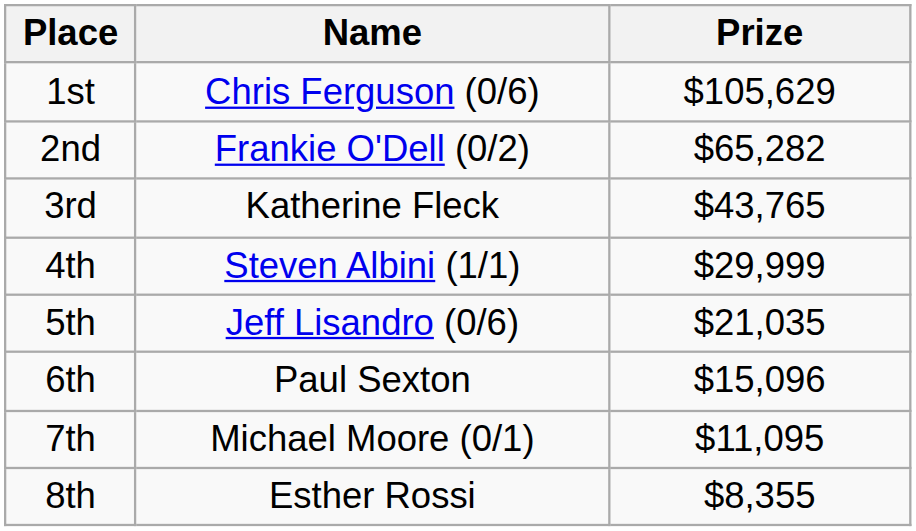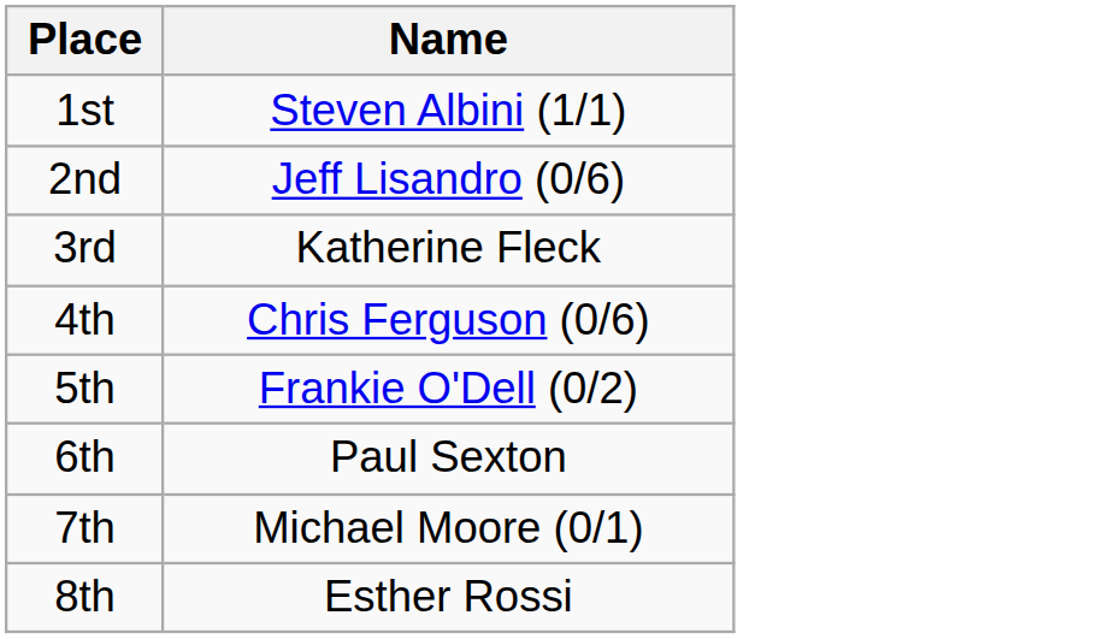 <table class="wikitable">
 <tr>
 <th width="50">Place</th>
 <th width="200">Name</th>
-<th width="125">Prize</th>
 </tr>
 <tr>
 <td align = "center">1st</td>
-<td align = "center"><a href='#'>Chris Ferguson</a> (0/6)</td>
-<td align = "center">$105,629</td>
+<td align = "center"><a href='#'>Steven Albini</a> (1/1)</td>
 </tr>
 <tr>
 <td align = "center">2nd</td>
-<td align = "center"><a href='#'>Frankie O'Dell</a> (0/2)</td>
-<td align = "center">$65,282</td>
+<td align = "center"><a href='#'>Jeff Lisandro</a> (0/6)</td>
 </tr>
 <tr>
 <td align = "center">3rd</td>
 <td align = "center">Katherine Fleck</td>
-<td align = "center">$43,765</td>
 </tr>
 <tr>
 <td align = "center">4th</td>
-<td align = "center"><a href='#'>Steven Albini</a> (1/1)</td>
-<td align = "center">$29,999</td>
+<td align = "center"><a href='#'>Chris Ferguson</a> (0/6)</td>
 </tr>
 <tr>
 <td align = "center">5th</td>
-<td align = "center"><a href='#'>Jeff Lisandro</a> (0/6)</td>
-<td align = "center">$21,035</td>
+<td align = "center"><a href='#'>Frankie O'Dell</a> (0/2)</td>
 </tr>
 <tr>
 <td align = "center">6th</td>
 <td align = "center">Paul Sexton</td>
-<td align = "center">$15,096</td>
 </tr>
 <tr>
 <td align = "center">7th</td>
 <td align = "center">Michael Moore (0/1)</td>
-<td align = "center">$11,095</td>
 </tr>
 <tr>
 <td align = "center">8th</td>
 <td align = "center">Esther Rossi</td>
-<td align = "center">$8,355</td>
 </tr>
 </table>
